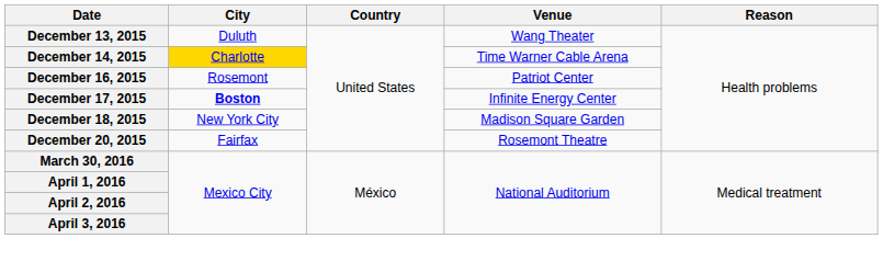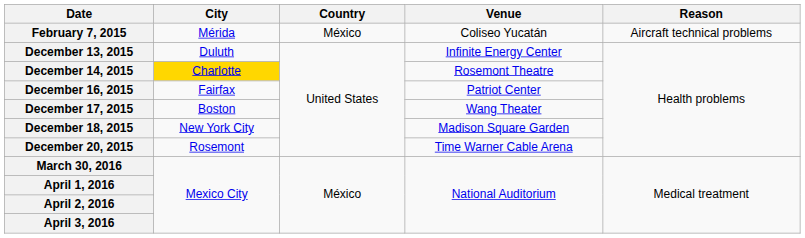 <table class="wikitable plainrowheaders" style="text-align:center;">
 <tr>
 <th scope="col" style="width:12em;">Date</th>
 <th scope="col" style="width:10em;">City</th>
 <th scope="col" style="width:10em;">Country</th>
 <th scope="col" style="width:16em;">Venue</th>
 <th scope="col" style="width:16em;">Reason</th>
 </tr>
 <tr>
+<th scope="row" style="text-align:center;">February 7, 2015</th>
+<td><a href='#'>Mérida</a></td>
+<td>México</td>
+<td>Coliseo Yucatán</td>
+<td>Aircraft technical problems</td>
+</tr>
+<tr>
 <th scope="row" style="text-align:center;">December 13, 2015</th>
 <td><a href='#'>Duluth</a></td>
 <td rowspan="6">United States</td>
-<td><a href='#'>Wang Theater</a></td>
+<td><a href='#'>Infinite Energy Center</a></td>
 <td rowspan="6">Health problems</td>
 </tr>
 <tr>
 <th scope="row" style="text-align:center;">December 14, 2015</th>
 <td style="background: gold;"><a href='#'>Charlotte</a></td>
-<td><a href='#'>Time Warner Cable Arena</a></td>
+<td><a href='#'>Rosemont Theatre</a></td>
 </tr>
 <tr>
 <th scope="row" style="text-align:center;">December 16, 2015</th>
-<td><a href='#'>Rosemont</a></td>
+<td><a href='#'>Fairfax</a></td>
 <td><a href='#'>Patriot Center</a></td>
 </tr>
 <tr>
 <th scope="row" style="text-align:center;">December 17, 2015</th>
-<td><strong><a href='#'>Boston</a></strong></td>
-<td><a href='#'>Infinite Energy Center</a></td>
+<td><a href='#'>Boston</a></td>
+<td><a href='#'>Wang Theater</a></td>
 </tr>
 <tr>
 <th scope="row" style="text-align:center;">December 18, 2015</th>
 <td><a href='#'>New York City</a></td>
 <td><a href='#'>Madison Square Garden</a></td>
 </tr>
 <tr>
 <th scope="row" style="text-align:center;">December 20, 2015</th>
-<td><a href='#'>Fairfax</a></td>
-<td><a href='#'>Rosemont Theatre</a></td>
+<td><a href='#'>Rosemont</a></td>
+<td><a href='#'>Time Warner Cable Arena</a></td>
 </tr>
 <tr>
 <th scope="row" style="text-align:center;">March 30, 2016</th>
 <td rowspan="4"><a href='#'>Mexico City</a></td>
 <td rowspan="4">México</td>
 <td rowspan="4"><a href='#'>National Auditorium</a></td>
 <td rowspan="4">Medical treatment</td>
 </tr>
 <tr>
 <th scope="row" style="text-align:center;">April 1, 2016</th>
 </tr>
 <tr>
 <th scope="row" style="text-align:center;">April 2, 2016</th>
 </tr>
 <tr>
 <th scope="row" style="text-align:center;">April 3, 2016</th>
 </tr>
 </table>
